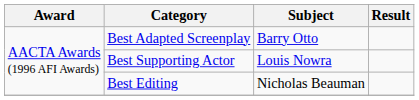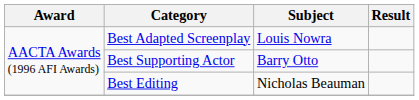 <table class="wikitable">
 <tr>
 <th>Award</th>
 <th>Category</th>
 <th>Subject</th>
 <th>Result</th>
 </tr>
 <tr>
 <td rowspan=3><a href='#'>AACTA Awards</a><br><small>(1996 AFI Awards)</small></td>
 <td><a href='#'>Best Adapted Screenplay</a></td>
-<td><a href='#'>Barry Otto</a></td>
+<td><a href='#'>Louis Nowra</a></td>
 <td></td>
 </tr>
 <tr>
 <td><a href='#'>Best Supporting Actor</a></td>
-<td><a href='#'>Louis Nowra</a></td>
+<td><a href='#'>Barry Otto</a></td>
 <td></td>
 </tr>
 <tr>
 <td><a href='#'>Best Editing</a></td>
 <td>Nicholas Beauman</td>
 <td></td>
 </tr>
 <tr>
 </tr>
 </table>
